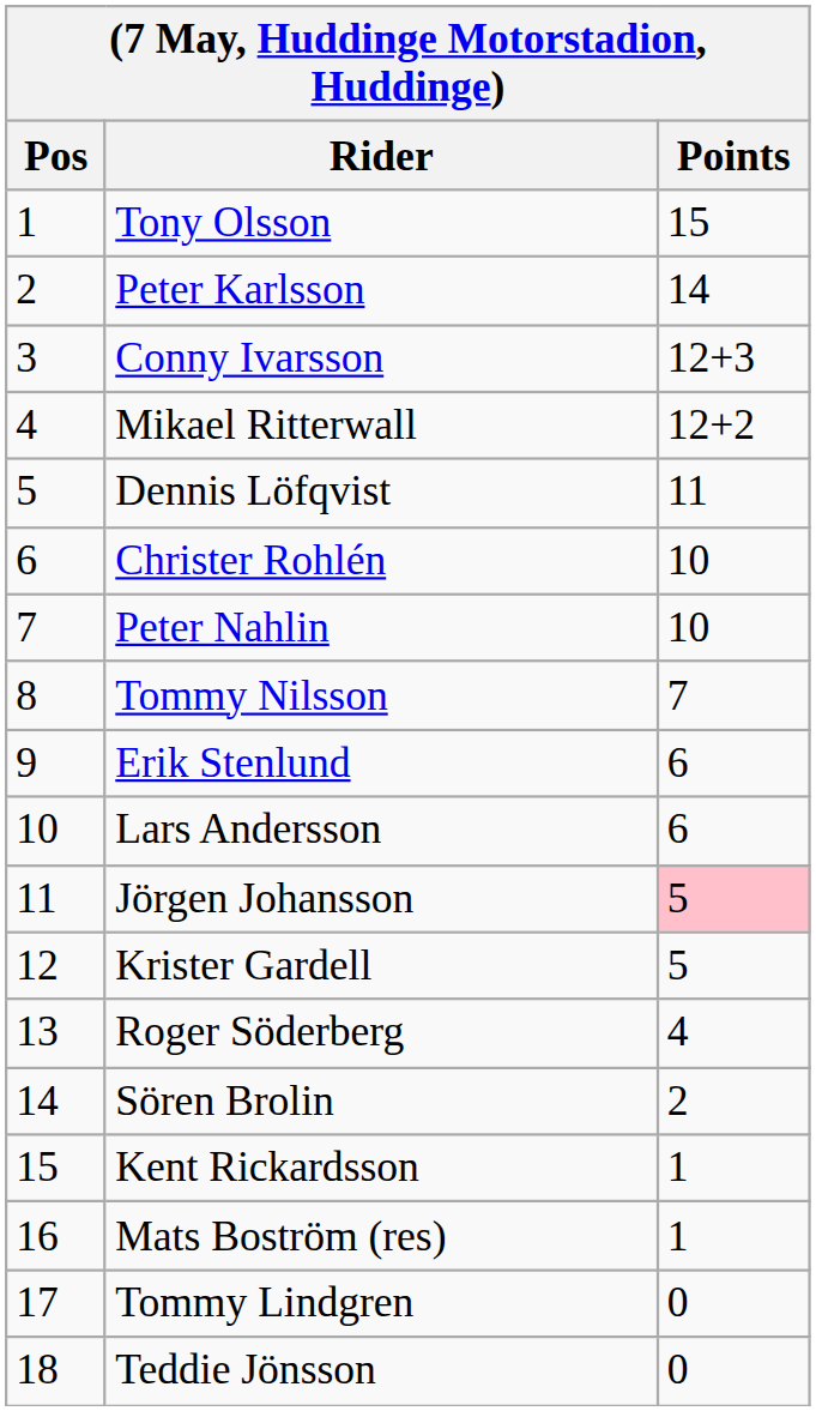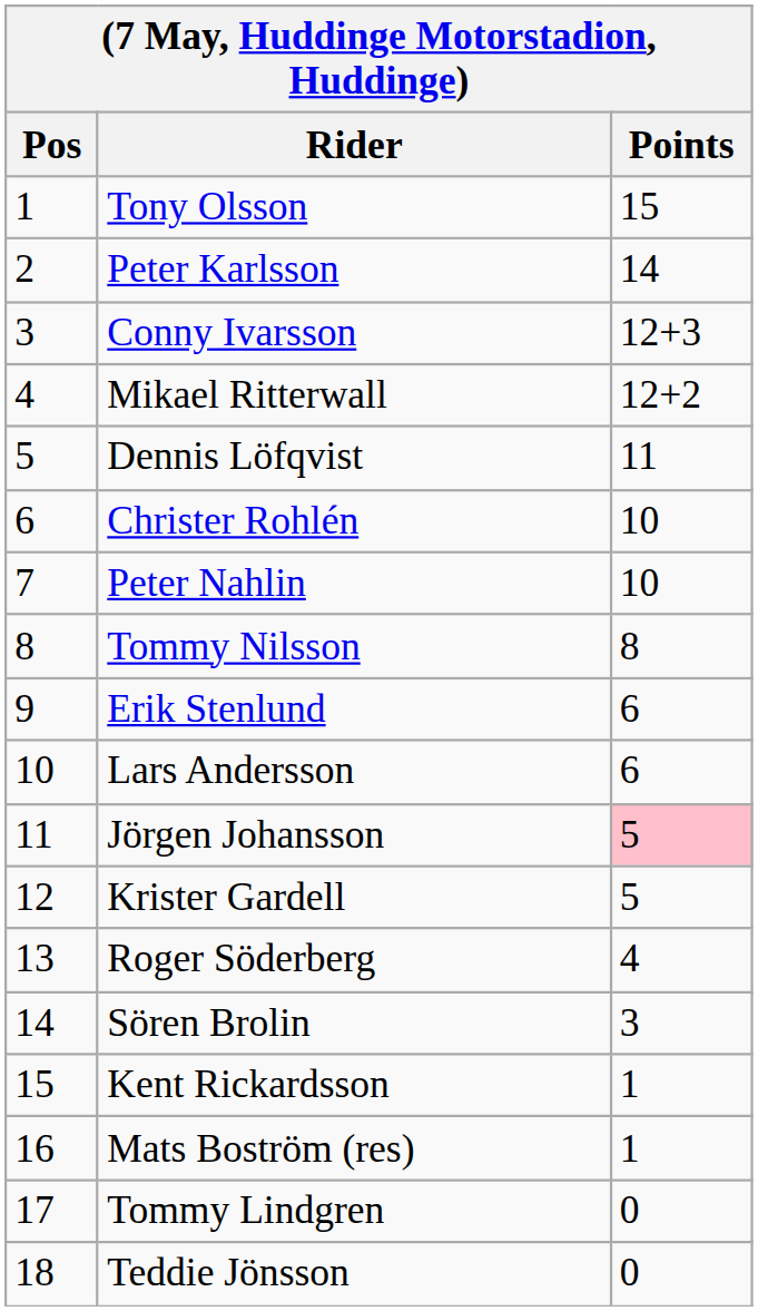 <table class="wikitable">
 <tr>
 <th colspan="6">(7 May, <a href='#'>Huddinge Motorstadion</a>, <a href='#'>Huddinge</a>)</th>
 </tr>
 <tr>
 <th width=30>Pos</th>
 <th width=200>Rider</th>
 <th width=50>Points</th>
 </tr>
 <tr>
 <td>1</td>
 <td style="text-align:left;"><a href='#'>Tony Olsson</a></td>
 <td>15</td>
 </tr>
 <tr>
 <td>2</td>
 <td style="text-align:left;"><a href='#'>Peter Karlsson</a></td>
 <td>14</td>
 </tr>
 <tr>
 <td>3</td>
 <td style="text-align:left;"><a href='#'>Conny Ivarsson</a></td>
 <td>12+3</td>
 </tr>
 <tr>
 <td>4</td>
 <td style="text-align:left;">Mikael Ritterwall</td>
 <td>12+2</td>
 </tr>
 <tr>
 <td>5</td>
 <td style="text-align:left;">Dennis Löfqvist</td>
 <td>11</td>
 </tr>
 <tr>
 <td>6</td>
 <td style="text-align:left;"><a href='#'>Christer Rohlén</a></td>
 <td>10</td>
 </tr>
 <tr>
 <td>7</td>
 <td style="text-align:left;"><a href='#'>Peter Nahlin</a></td>
 <td>10</td>
 </tr>
 <tr>
 <td>8</td>
 <td style="text-align:left;"><a href='#'>Tommy Nilsson</a></td>
-<td>7</td>
+<td>8</td>
 </tr>
 <tr>
 <td>9</td>
 <td style="text-align:left;"><a href='#'>Erik Stenlund</a></td>
 <td>6</td>
 </tr>
 <tr>
 <td>10</td>
 <td style="text-align:left;">Lars Andersson</td>
 <td>6</td>
 </tr>
 <tr>
 <td>11</td>
 <td style="text-align:left;">Jörgen Johansson</td>
 <td style="background: pink;">5</td>
 </tr>
 <tr>
 <td>12</td>
 <td style="text-align:left;">Krister Gardell</td>
 <td>5</td>
 </tr>
 <tr>
 <td>13</td>
 <td style="text-align:left;">Roger Söderberg</td>
 <td>4</td>
 </tr>
 <tr>
 <td>14</td>
 <td style="text-align:left;">Sören Brolin</td>
-<td>2</td>
+<td>3</td>
 </tr>
 <tr>
 <td>15</td>
 <td style="text-align:left;">Kent Rickardsson</td>
 <td>1</td>
 </tr>
 <tr>
 <td>16</td>
 <td style="text-align:left;">Mats Boström (res)</td>
 <td>1</td>
 </tr>
 <tr>
 <td>17</td>
 <td style="text-align:left;">Tommy Lindgren</td>
 <td>0</td>
 </tr>
 <tr>
 <td>18</td>
 <td style="text-align:left;">Teddie Jönsson</td>
 <td>0</td>
 </tr>
 </table>
